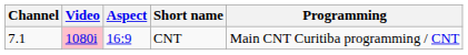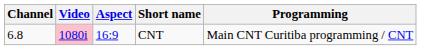 <table class="wikitable">
 <tr>
 <th>Channel</th>
 <th><a href='#'>Video</a></th>
 <th><a href='#'>Aspect</a></th>
 <th>Short name</th>
 <th>Programming</th>
 </tr>
 <tr>
-<td>7.1</td>
+<td>6.8</td>
 <td style="background: pink;"><a href='#'>1080i</a></td>
 <td><a href='#'>16:9</a></td>
 <td>CNT</td>
 <td>Main CNT Curitiba programming / <a href='#'>CNT</a></td>
 </tr>
 </table>
